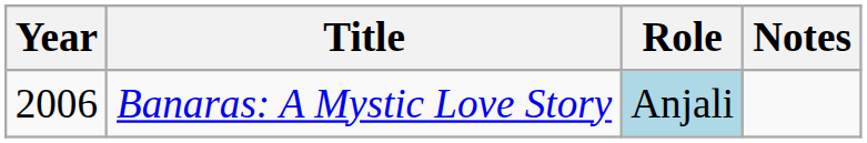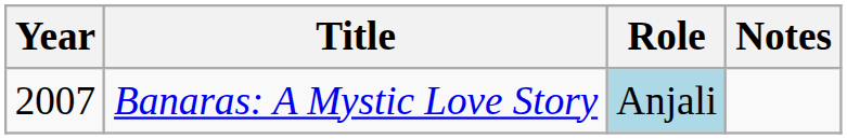 <table class="wikitable sortable">
 <tr>
 <th>Year</th>
 <th>Title</th>
 <th>Role</th>
 <th class="unsortable">Notes</th>
 </tr>
 <tr>
-<td>2006</td>
+<td>2007</td>
 <td><em><a href='#'>Banaras: A Mystic Love Story</a></em></td>
 <td style="background: lightblue;">Anjali</td>
 <td></td>
 </tr>
 </table>
